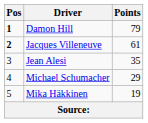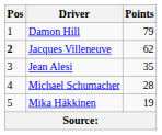 <table class="wikitable" style="font-size: 95%;">
 <tr>
 <th>Pos</th>
 <th>Driver</th>
 <th>Points</th>
 </tr>
 <tr>
-<td><strong>1</strong></td>
+<td>1</td>
 <td> <a href='#'>Damon Hill</a></td>
 <td align="right">79</td>
 </tr>
 <tr>
 <td><strong>2</strong></td>
 <td> <a href='#'>Jacques Villeneuve</a></td>
-<td align="right">61</td>
+<td align="right">62</td>
 </tr>
 <tr>
 <td>3</td>
 <td> <a href='#'>Jean Alesi</a></td>
 <td align="right">35</td>
 </tr>
 <tr>
 <td>4</td>
 <td> <a href='#'>Michael Schumacher</a></td>
-<td align="right">29</td>
+<td align="right">28</td>
 </tr>
 <tr>
 <td>5</td>
 <td> <a href='#'>Mika Häkkinen</a></td>
 <td align="right">19</td>
 </tr>
 <tr>
 <th colspan=4>Source: </th>
 </tr>
 </table>
